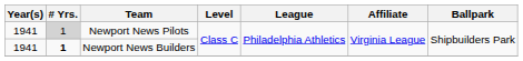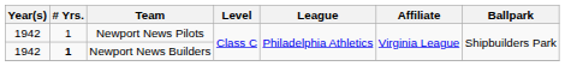 <table class="wikitable" style="text-align:center; font-size: 95%;">
 <tr>
 <th>Year(s)</th>
 <th># Yrs.</th>
 <th>Team</th>
 <th>Level</th>
 <th>League</th>
 <th>Affiliate</th>
 <th>Ballpark</th>
 </tr>
 <tr>
-<td>1941</td>
-<td style="background: lightgrey;">1</td>
+<td>1942</td>
+<td>1</td>
 <td>Newport News Pilots</td>
 <td rowspan=2><a href='#'>Class C</a></td>
 <td rowspan=2><a href='#'>Philadelphia Athletics</a></td>
 <td rowspan=2><a href='#'>Virginia League</a></td>
 <td rowspan=2>Shipbuilders Park</td>
 </tr>
 <tr>
-<td>1941</td>
+<td>1942</td>
 <td><strong>1</strong></td>
 <td>Newport News Builders</td>
 </tr>
 <tr>
 </tr>
 </table>
